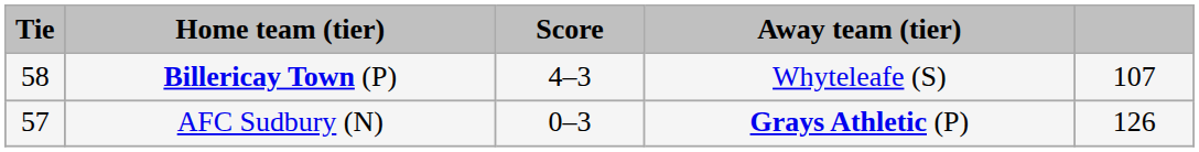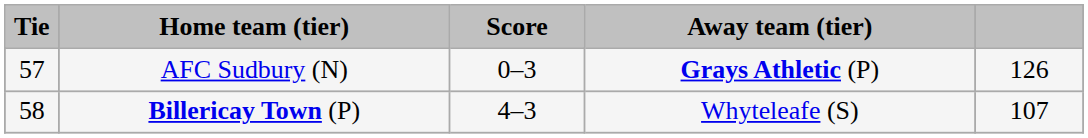 <table class="wikitable" style="width: 600px; background:WhiteSmoke; text-align:center; font-size:90%">
 <tr>
 <td scope="col" style="width:  5.00%; background:silver;"><strong>Tie</strong></td>
 <td scope="col" style="width: 36.25%; background:silver;"><strong>Home team (tier)</strong></td>
 <td scope="col" style="width: 12.50%; background:silver;"><strong>Score</strong></td>
 <td scope="col" style="width: 36.25%; background:silver;"><strong>Away team (tier)</strong></td>
 <td scope="col" style="width: 10.00%; background:silver;"><strong></strong></td>
 </tr>
 <tr>
+<td>57</td>
+<td><a href='#'>AFC Sudbury</a> (N)</td>
+<td>0–3</td>
+<td><strong><a href='#'>Grays Athletic</a></strong> (P)</td>
+<td>126</td>
+</tr>
+<tr>
 <td>58</td>
 <td><strong><a href='#'>Billericay Town</a></strong> (P)</td>
 <td>4–3</td>
 <td><a href='#'>Whyteleafe</a> (S)</td>
 <td>107</td>
 </tr>
-<tr>
-<td>57</td>
-<td><a href='#'>AFC Sudbury</a> (N)</td>
-<td>0–3</td>
-<td><strong><a href='#'>Grays Athletic</a></strong> (P)</td>
-<td>126</td>
-</tr>
 </table>
